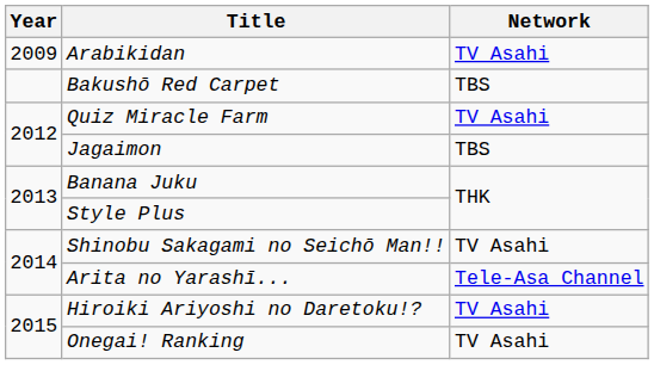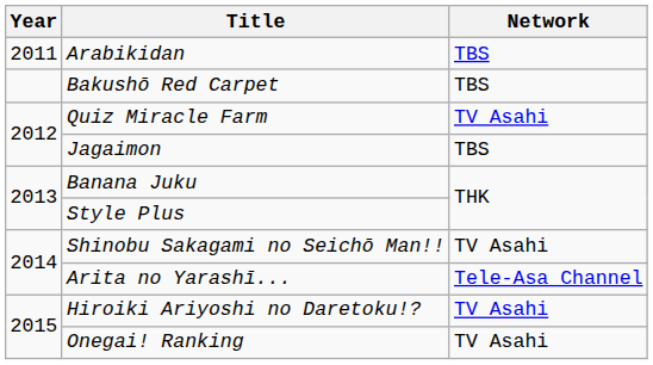 <table class="wikitable">
 <tr>
 <th>Year</th>
 <th>Title</th>
 <th>Network</th>
 </tr>
 <tr>
-<td>2009</td>
+<td>2011</td>
 <td><em>Arabikidan</em></td>
-<td><a href='#'>TV Asahi</a></td>
+<td><a href='#'>TBS</a></td>
 </tr>
 <tr>
 <td></td>
 <td><em>Bakushō Red Carpet</em></td>
 <td>TBS</td>
 </tr>
 <tr>
 <td rowspan="2">2012</td>
 <td><em>Quiz Miracle Farm</em></td>
 <td><a href='#'>TV Asahi</a></td>
 </tr>
 <tr>
 <td><em>Jagaimon</em></td>
 <td>TBS</td>
 </tr>
 <tr>
 <td rowspan="2">2013</td>
 <td><em>Banana Juku</em></td>
 <td rowspan="2">THK</td>
 </tr>
 <tr>
 <td><em>Style Plus</em></td>
 </tr>
 <tr>
 <td rowspan="2">2014</td>
 <td><em>Shinobu Sakagami no Seichō Man!!</em></td>
 <td>TV Asahi</td>
 </tr>
 <tr>
 <td><em>Arita no Yarashī...</em></td>
 <td><a href='#'>Tele-Asa Channel</a></td>
 </tr>
 <tr>
 <td rowspan="2">2015</td>
 <td><em>Hiroiki Ariyoshi no Daretoku!?</em></td>
 <td><a href='#'>TV Asahi</a></td>
 </tr>
 <tr>
 <td><em>Onegai! Ranking</em></td>
 <td>TV Asahi</td>
 </tr>
 </table>
